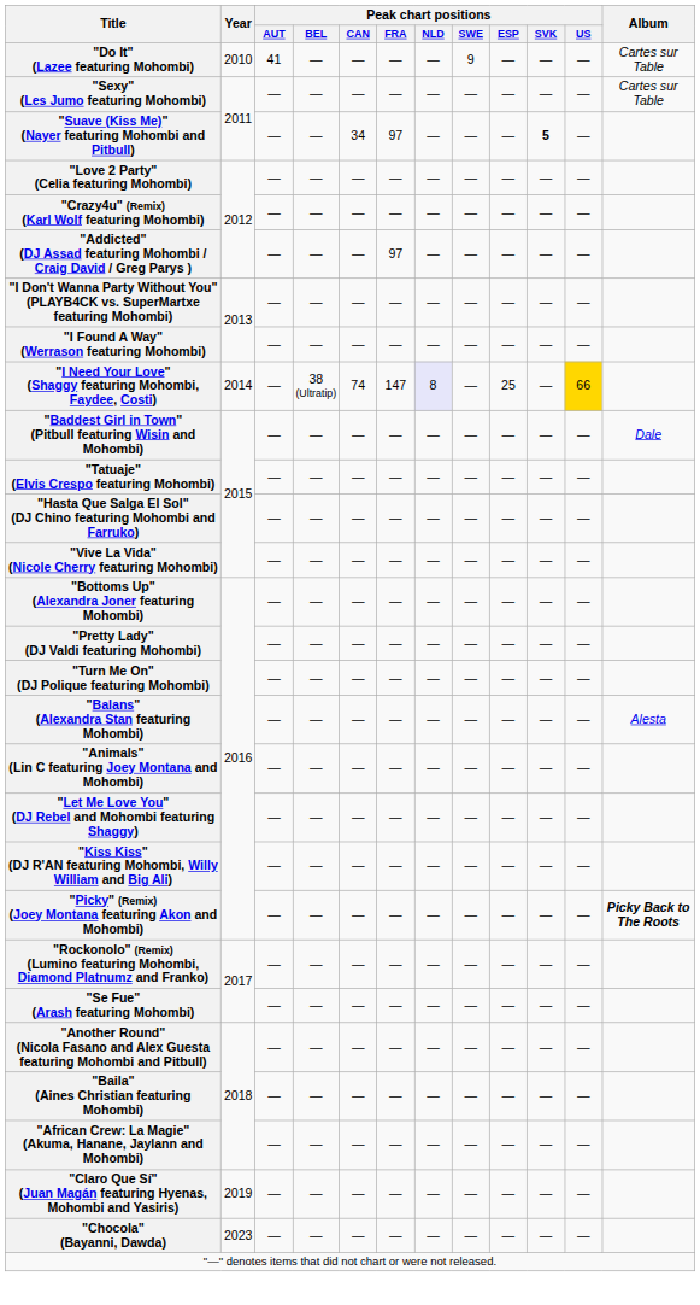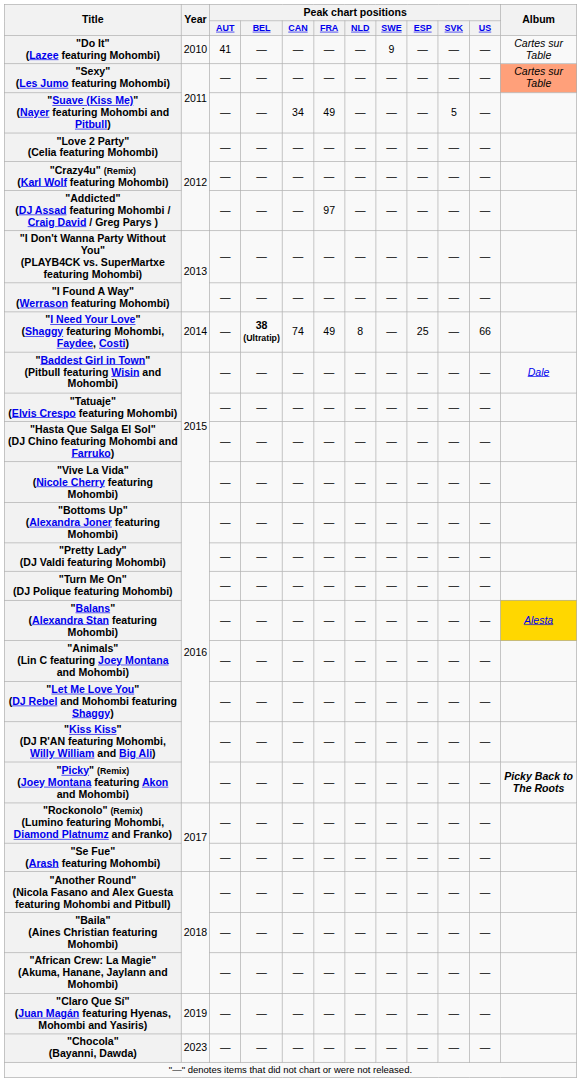 <table class="wikitable plainrowheaders" style="text-align:center;">
 <tr>
 <th scope="col" rowspan="2">Title</th>
 <th scope="col" rowspan="2">Year</th>
 <th scope="col" colspan="9">Peak chart positions</th>
 <th scope="col" rowspan="2">Album</th>
 </tr>
 <tr>
 <th scope="col" style="width:3em;font-size:85%;"><a href='#'>AUT</a></th>
 <th scope="col" style="width:3em;font-size:85%;"><a href='#'>BEL</a></th>
 <th scope="col" style="width:3em;font-size:85%;"><a href='#'>CAN</a></th>
 <th scope="col" style="width:3em;font-size:85%;"><a href='#'>FRA</a></th>
 <th scope="col" style="width:3em;font-size:85%;"><a href='#'>NLD</a></th>
 <th scope="col" style="width:3em;font-size:85%;"><a href='#'>SWE</a><br></th>
 <th scope="col" style="width:3em;font-size:85%;"><a href='#'>ESP</a></th>
 <th scope="col" style="width:3em;font-size:85%;"><a href='#'>SVK</a><br></th>
 <th scope="col" style="width:3em;font-size:85%;"><a href='#'>US</a></th>
 </tr>
 <tr>
 <th scope="row">"Do It"<br><span>(<a href='#'>Lazee</a> featuring Mohombi)</span></th>
 <td>2010</td>
 <td>41</td>
 <td>—</td>
 <td>—</td>
 <td>—</td>
 <td>—</td>
 <td>9</td>
 <td>—</td>
 <td>—</td>
 <td>—</td>
 <td><em>Cartes sur Table</em></td>
 </tr>
 <tr>
 <th scope="row">"Sexy"<br><span>(<a href='#'>Les Jumo</a> featuring Mohombi)</span></th>
 <td rowspan="2">2011</td>
 <td>—</td>
 <td>—</td>
 <td>—</td>
 <td>—</td>
 <td>—</td>
 <td>—</td>
 <td>—</td>
 <td>—</td>
 <td>—</td>
-<td><em>Cartes sur Table</em></td>
+<td style="background: lightsalmon;"><em>Cartes sur Table</em></td>
 </tr>
 <tr>
 <th scope="row">"<a href='#'>Suave (Kiss Me)</a>"<br><span>(<a href='#'>Nayer</a> featuring Mohombi and <a href='#'>Pitbull</a>)</span></th>
 <td>—</td>
 <td>—</td>
 <td>34</td>
-<td>97</td>
+<td>49</td>
 <td>—</td>
 <td>—</td>
 <td>—</td>
-<td><strong>5</strong></td>
+<td>5</td>
 <td>—</td>
 <td></td>
 </tr>
 <tr>
 <th scope="row">"Love 2 Party"<br><span>(Celia featuring Mohombi)</span></th>
 <td rowspan="3">2012</td>
 <td>—</td>
 <td>—</td>
 <td>—</td>
 <td>—</td>
 <td>—</td>
 <td>—</td>
 <td>—</td>
 <td>—</td>
 <td>—</td>
 <td></td>
 </tr>
 <tr>
 <th scope="row">"Crazy4u" <small>(Remix)</small><br><span>(<a href='#'>Karl Wolf</a> featuring Mohombi)</span></th>
 <td>—</td>
 <td>—</td>
 <td>—</td>
 <td>—</td>
 <td>—</td>
 <td>—</td>
 <td>—</td>
 <td>—</td>
 <td>—</td>
 <td></td>
 </tr>
 <tr>
 <th scope="row">"Addicted"<br><span>(<a href='#'>DJ Assad</a> featuring Mohombi / <a href='#'>Craig David</a> / Greg Parys )</span></th>
 <td>—</td>
 <td>—</td>
 <td>—</td>
 <td>97</td>
 <td>—</td>
 <td>—</td>
 <td>—</td>
 <td>—</td>
 <td>—</td>
 <td></td>
 </tr>
 <tr>
 <th scope="row">"I Don't Wanna Party Without You" <br><span>(PLAYB4CK vs. SuperMartxe featuring Mohombi)</span></th>
 <td rowspan="2">2013</td>
 <td>—</td>
 <td>—</td>
 <td>—</td>
 <td>—</td>
 <td>—</td>
 <td>—</td>
 <td>—</td>
 <td>—</td>
 <td>—</td>
 <td></td>
 </tr>
 <tr>
 <th scope="row">"I Found A Way"<br><span>(<a href='#'>Werrason</a> featuring Mohombi)</span></th>
 <td>—</td>
 <td>—</td>
 <td>—</td>
 <td>—</td>
 <td>—</td>
 <td>—</td>
 <td>—</td>
 <td>—</td>
 <td>—</td>
 <td></td>
 </tr>
 <tr>
 <th scope="row">"<a href='#'>I Need Your Love</a>" <br><span>(<a href='#'>Shaggy</a> featuring Mohombi, <a href='#'>Faydee</a>, <a href='#'>Costi</a>)</span></th>
 <td>2014</td>
 <td>—</td>
-<td>38<br><small>(Ultratip)</small></td>
+<td><strong>38<br><small>(Ultratip)</small></strong></td>
 <td>74</td>
-<td>147</td>
-<td style="background: lavender;">8</td>
+<td>49</td>
+<td>8</td>
 <td>—</td>
 <td>25</td>
 <td>—</td>
-<td style="background: gold;">66</td>
+<td>66</td>
 <td></td>
 </tr>
 <tr>
 <th scope="row">"<a href='#'>Baddest Girl in Town</a>" <br><span>(Pitbull featuring <a href='#'>Wisin</a> and Mohombi)</span></th>
 <td rowspan=4>2015</td>
 <td>—</td>
 <td>—</td>
 <td>—</td>
 <td>—</td>
 <td>—</td>
 <td>—</td>
 <td>—</td>
 <td>—</td>
 <td>—</td>
 <td><em><a href='#'>Dale</a></em></td>
 </tr>
 <tr>
 <th scope="row">"Tatuaje" <br><span>(<a href='#'>Elvis Crespo</a> featuring Mohombi)</span></th>
 <td>—</td>
 <td>—</td>
 <td>—</td>
 <td>—</td>
 <td>—</td>
 <td>—</td>
 <td>—</td>
 <td>—</td>
 <td>—</td>
 <td></td>
 </tr>
 <tr>
 <th scope="row">"Hasta Que Salga El Sol" <br><span>(DJ Chino featuring Mohombi and <a href='#'>Farruko</a>)</span></th>
 <td>—</td>
 <td>—</td>
 <td>—</td>
 <td>—</td>
 <td>—</td>
 <td>—</td>
 <td>—</td>
 <td>—</td>
 <td>—</td>
 <td></td>
 </tr>
 <tr>
 <th scope="row">"Vive La Vida" <br><span>(<a href='#'>Nicole Cherry</a> featuring Mohombi)</span></th>
 <td>—</td>
 <td>—</td>
 <td>—</td>
 <td>—</td>
 <td>—</td>
 <td>—</td>
 <td>—</td>
 <td>—</td>
 <td>—</td>
 <td></td>
 </tr>
 <tr>
 <th scope="row">"Bottoms Up" <br><span>(<a href='#'>Alexandra Joner</a> featuring Mohombi)</span></th>
 <td rowspan=8>2016</td>
 <td>—</td>
 <td>—</td>
 <td>—</td>
 <td>—</td>
 <td>—</td>
 <td>—</td>
 <td>—</td>
 <td>—</td>
 <td>—</td>
 <td></td>
 </tr>
 <tr>
 <th scope="row">"Pretty Lady" <br><span>(DJ Valdi featuring Mohombi)</span></th>
 <td>—</td>
 <td>—</td>
 <td>—</td>
 <td>—</td>
 <td>—</td>
 <td>—</td>
 <td>—</td>
 <td>—</td>
 <td>—</td>
 <td></td>
 </tr>
 <tr>
 <th scope="row">"Turn Me On" <br><span>(DJ Polique featuring Mohombi)</span></th>
 <td>—</td>
 <td>—</td>
 <td>—</td>
 <td>—</td>
 <td>—</td>
 <td>—</td>
 <td>—</td>
 <td>—</td>
 <td>—</td>
 <td></td>
 </tr>
 <tr>
 <th scope="row">"<a href='#'>Balans</a>" <br><span>(<a href='#'>Alexandra Stan</a> featuring Mohombi)</span></th>
 <td>—</td>
 <td>—</td>
 <td>—</td>
 <td>—</td>
 <td>—</td>
 <td>—</td>
 <td>—</td>
 <td>—</td>
 <td>—</td>
-<td><em><a href='#'>Alesta</a></em></td>
+<td style="background: gold;"><em><a href='#'>Alesta</a></em></td>
 </tr>
 <tr>
 <th scope="row">"Animals" <br><span>(Lin C featuring <a href='#'>Joey Montana</a> and Mohombi)</span></th>
 <td>—</td>
 <td>—</td>
 <td>—</td>
 <td>—</td>
 <td>—</td>
 <td>—</td>
 <td>—</td>
 <td>—</td>
 <td>—</td>
 <td></td>
 </tr>
 <tr>
 <th scope="row">"<a href='#'>Let Me Love You</a>" <br><span>(<a href='#'>DJ Rebel</a> and Mohombi featuring <a href='#'>Shaggy</a>)</span></th>
 <td>—</td>
 <td>—</td>
 <td>—</td>
 <td>—</td>
 <td>—</td>
 <td>—</td>
 <td>—</td>
 <td>—</td>
 <td>—</td>
 <td></td>
 </tr>
 <tr>
 <th scope="row">"<a href='#'>Kiss Kiss</a>" <br><span>(DJ R'AN featuring Mohombi, <a href='#'>Willy William</a> and <a href='#'>Big Ali</a>)</span></th>
 <td>—</td>
 <td>—</td>
 <td>—</td>
 <td>—</td>
 <td>—</td>
 <td>—</td>
 <td>—</td>
 <td>—</td>
 <td>—</td>
 <td></td>
 </tr>
 <tr>
 <th scope="row">"<a href='#'>Picky</a>" <small>(Remix)</small><br><span>(<a href='#'>Joey Montana</a> featuring <a href='#'>Akon</a> and Mohombi)</span></th>
 <td>—</td>
 <td>—</td>
 <td>—</td>
 <td>—</td>
 <td>—</td>
 <td>—</td>
 <td>—</td>
 <td>—</td>
 <td>—</td>
 <td><strong><em>Picky Back to The Roots</em></strong></td>
 </tr>
 <tr>
 <th scope="row">"Rockonolo" <small>(Remix)</small><br><span>(Lumino featuring Mohombi, <a href='#'>Diamond Platnumz</a> and Franko)</span></th>
 <td rowspan=2>2017</td>
 <td>—</td>
 <td>—</td>
 <td>—</td>
 <td>—</td>
 <td>—</td>
 <td>—</td>
 <td>—</td>
 <td>—</td>
 <td>—</td>
 <td></td>
 </tr>
 <tr>
 <th scope="row">"Se Fue" <br><span>(<a href='#'>Arash</a> featuring Mohombi)</span></th>
 <td>—</td>
 <td>—</td>
 <td>—</td>
 <td>—</td>
 <td>—</td>
 <td>—</td>
 <td>—</td>
 <td>—</td>
 <td>—</td>
 <td></td>
 </tr>
 <tr>
 <th scope="row">"Another Round" <br><span>(Nicola Fasano and Alex Guesta featuring Mohombi and Pitbull)</span></th>
 <td rowspan=3>2018</td>
 <td>—</td>
 <td>—</td>
 <td>—</td>
 <td>—</td>
 <td>—</td>
 <td>—</td>
 <td>—</td>
 <td>—</td>
 <td>—</td>
 <td></td>
 </tr>
 <tr>
 <th scope="row">"Baila" <br><span>(Aines Christian featuring Mohombi)</span></th>
 <td>—</td>
 <td>—</td>
 <td>—</td>
 <td>—</td>
 <td>—</td>
 <td>—</td>
 <td>—</td>
 <td>—</td>
 <td>—</td>
 <td></td>
 </tr>
 <tr>
 <th scope="row">"African Crew: La Magie" <br><span>(Akuma, Hanane, Jaylann and Mohombi)</span></th>
 <td>—</td>
 <td>—</td>
 <td>—</td>
 <td>—</td>
 <td>—</td>
 <td>—</td>
 <td>—</td>
 <td>—</td>
 <td>—</td>
 <td></td>
 </tr>
 <tr>
 <th scope="row">"Claro Que Sí" <br><span>(<a href='#'>Juan Magán</a> featuring Hyenas, Mohombi and Yasiris)</span></th>
 <td>2019</td>
 <td>—</td>
 <td>—</td>
 <td>—</td>
 <td>—</td>
 <td>—</td>
 <td>—</td>
 <td>—</td>
 <td>—</td>
 <td>—</td>
 <td></td>
 </tr>
 <tr>
 <th scope="row">"Chocola" <br><span>(Bayanni, Dawda)</span></th>
 <td>2023</td>
 <td>—</td>
 <td>—</td>
 <td>—</td>
 <td>—</td>
 <td>—</td>
 <td>—</td>
 <td>—</td>
 <td>—</td>
 <td>—</td>
 <td></td>
 </tr>
 <tr>
 <td colspan="14" style="font-size:90%">"—" denotes items that did not chart or were not released.</td>
 </tr>
 </table>
